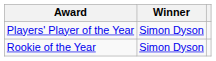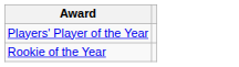 <table class="wikitable">
 <tr>
 <th>Award</th>
-<th>Winner</th>
 <th></th>
 </tr>
 <tr>
 <td><a href='#'>Players' Player of the Year</a></td>
-<td> <a href='#'>Simon Dyson</a></td>
 <td></td>
 </tr>
 <tr>
 <td><a href='#'>Rookie of the Year</a></td>
-<td> <a href='#'>Simon Dyson</a></td>
 <td></td>
 </tr>
 </table>
